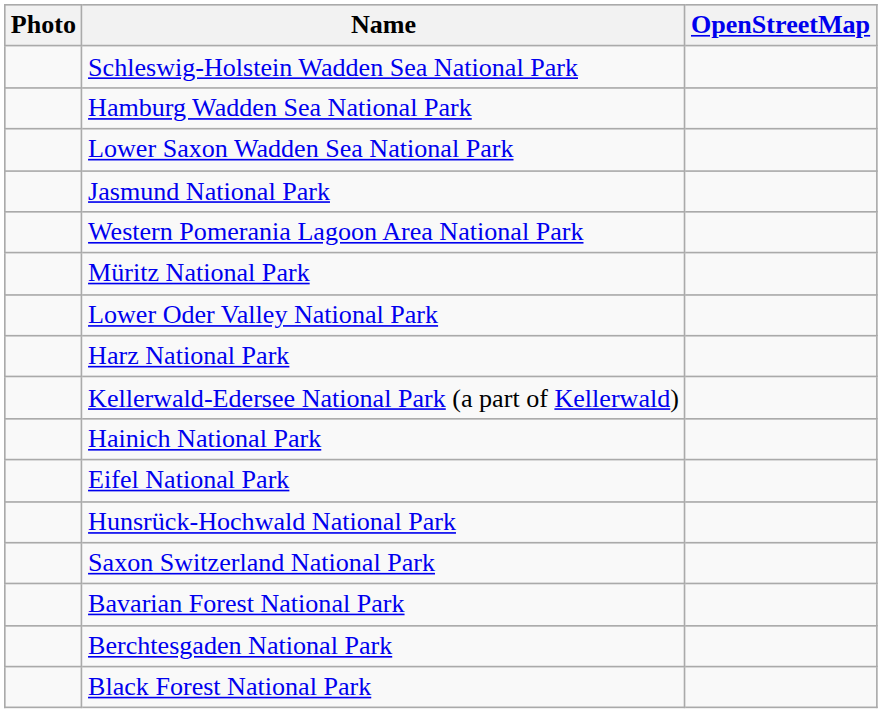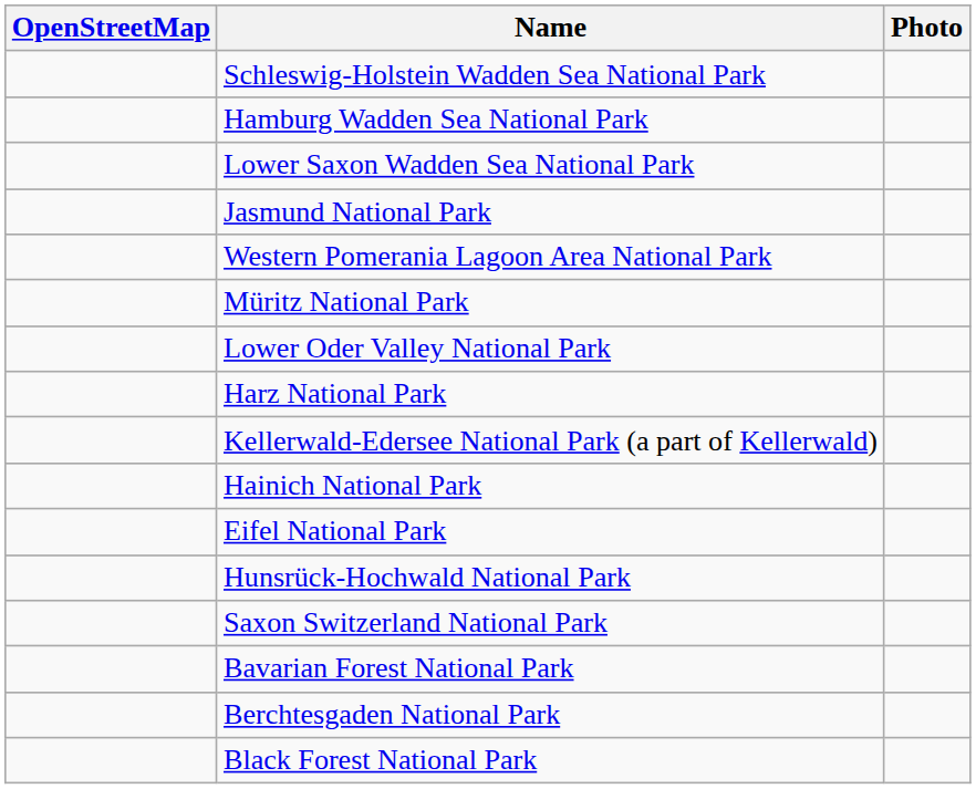 <table class="wikitable sortable">
 <tr>
+<th><a href='#'>OpenStreetMap</a></th>
+<th>Name</th>
 <th>Photo</th>
-<th>Name</th>
-<th><a href='#'>OpenStreetMap</a></th>
 </tr>
 <tr>
 <td></td>
 <td><a href='#'>Schleswig-Holstein Wadden Sea National Park</a></td>
 <td></td>
 </tr>
 <tr>
 <td></td>
 <td><a href='#'>Hamburg Wadden Sea National Park</a></td>
 <td></td>
 </tr>
 <tr>
 <td></td>
 <td><a href='#'>Lower Saxon Wadden Sea National Park</a></td>
 <td></td>
 </tr>
 <tr>
 <td></td>
 <td><a href='#'>Jasmund National Park</a></td>
 <td></td>
 </tr>
 <tr>
 <td></td>
 <td><a href='#'>Western Pomerania Lagoon Area National Park</a></td>
 <td></td>
 </tr>
 <tr>
 <td></td>
 <td><a href='#'>Müritz National Park</a></td>
 <td></td>
 </tr>
 <tr>
 <td></td>
 <td><a href='#'>Lower Oder Valley National Park</a></td>
 <td></td>
 </tr>
 <tr>
 <td></td>
 <td><a href='#'>Harz National Park</a></td>
 <td></td>
 </tr>
 <tr>
 <td></td>
 <td><a href='#'>Kellerwald-Edersee National Park</a> (a part of <a href='#'>Kellerwald</a>)</td>
 <td></td>
 </tr>
 <tr>
 <td></td>
 <td><a href='#'>Hainich National Park</a></td>
 <td></td>
 </tr>
 <tr>
 <td></td>
 <td><a href='#'>Eifel National Park</a></td>
 <td></td>
 </tr>
 <tr>
 <td></td>
 <td><a href='#'>Hunsrück-Hochwald National Park</a></td>
 <td></td>
 </tr>
 <tr>
 <td></td>
 <td><a href='#'>Saxon Switzerland National Park</a></td>
 <td></td>
 </tr>
 <tr>
 <td></td>
 <td><a href='#'>Bavarian Forest National Park</a></td>
 <td></td>
 </tr>
 <tr>
 <td></td>
 <td><a href='#'>Berchtesgaden National Park</a></td>
 <td></td>
 </tr>
 <tr>
 <td></td>
 <td><a href='#'>Black Forest National Park</a></td>
 <td></td>
 </tr>
 </table>
